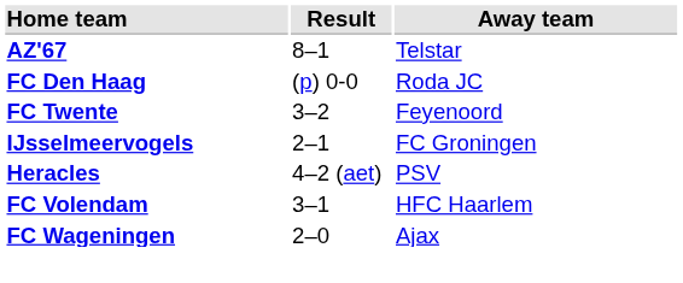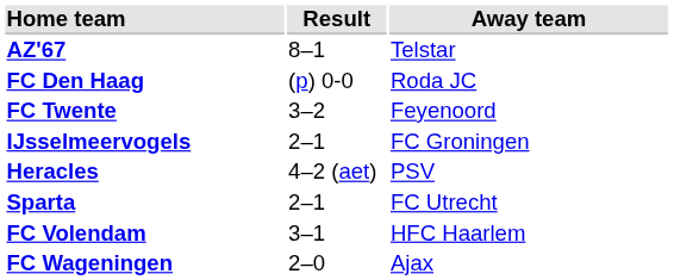 <table>
 <tr bgcolor="#E4E4E4">
 <th style="border-bottom:1px solid #AAAAAA" width="200" align="left">Home team</th>
 <th style="border-bottom:1px solid #AAAAAA" width="70" align="center">Result</th>
 <th style="border-bottom:1px solid #AAAAAA" width="200">Away team</th>
 </tr>
 <tr>
 <td><strong><a href='#'>AZ'67</a></strong></td>
 <td>8–1</td>
 <td><a href='#'>Telstar</a></td>
 </tr>
 <tr>
 <td><strong><a href='#'>FC Den Haag</a></strong></td>
 <td>(<a href='#'>p</a>) 0-0</td>
 <td><a href='#'>Roda JC</a></td>
 </tr>
 <tr>
 <td><strong><a href='#'>FC Twente</a></strong></td>
 <td>3–2</td>
 <td><a href='#'>Feyenoord</a></td>
 </tr>
 <tr>
 <td><strong><a href='#'>IJsselmeervogels</a></strong></td>
 <td>2–1</td>
 <td><a href='#'>FC Groningen</a></td>
 </tr>
 <tr>
 <td><strong><a href='#'>Heracles</a></strong></td>
 <td>4–2 (<a href='#'>aet</a>)</td>
 <td><a href='#'>PSV</a></td>
 </tr>
 <tr>
+<td><strong><a href='#'>Sparta</a></strong></td>
+<td>2–1</td>
+<td><a href='#'>FC Utrecht</a></td>
+</tr>
+<tr>
 <td><strong><a href='#'>FC Volendam</a></strong></td>
 <td>3–1</td>
 <td><a href='#'>HFC Haarlem</a></td>
 </tr>
 <tr>
 <td><strong><a href='#'>FC Wageningen</a></strong></td>
 <td>2–0</td>
 <td><a href='#'>Ajax</a></td>
 </tr>
 </table>
